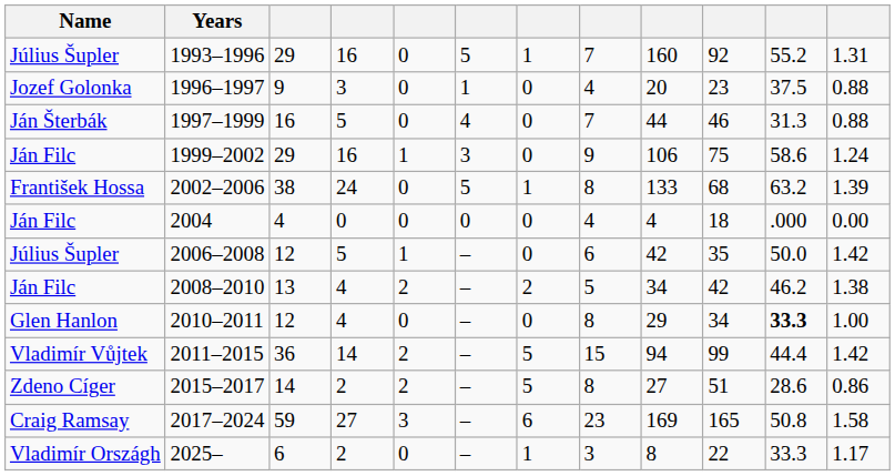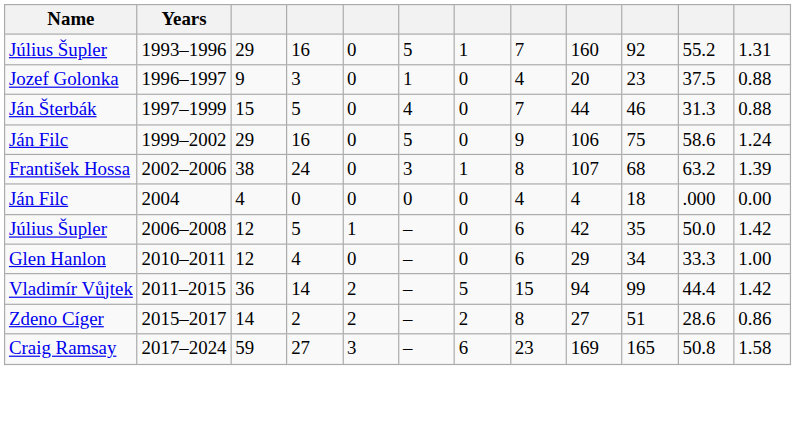 <table class="wikitable sortable">
 <tr>
 <th>Name</th>
 <th>Years</th>
 <th ! style="width:40px;"></th>
 <th style="width:40px;"></th>
 <th style="width:40px;"></th>
 <th style="width:40px;"></th>
 <th style="width:40px;"></th>
 <th style="width:40px;"></th>
 <th style="width:40px;"></th>
 <th style="width:40px;"></th>
 <th style="width:40px;"></th>
 <th style="width:40px;"></th>
 </tr>
 <tr>
 <td><a href='#'>Július Šupler</a></td>
 <td>1993–1996</td>
 <td>29</td>
 <td>16</td>
 <td>0</td>
 <td>5</td>
 <td>1</td>
 <td>7</td>
 <td>160</td>
 <td>92</td>
 <td>55.2</td>
 <td>1.31</td>
 </tr>
 <tr>
 <td><a href='#'>Jozef Golonka</a></td>
 <td>1996–1997</td>
 <td>9</td>
 <td>3</td>
 <td>0</td>
 <td>1</td>
 <td>0</td>
 <td>4</td>
 <td>20</td>
 <td>23</td>
 <td>37.5</td>
 <td>0.88</td>
 </tr>
 <tr>
 <td><a href='#'>Ján Šterbák</a></td>
 <td>1997–1999</td>
-<td>16</td>
+<td>15</td>
 <td>5</td>
 <td>0</td>
 <td>4</td>
 <td>0</td>
 <td>7</td>
 <td>44</td>
 <td>46</td>
 <td>31.3</td>
 <td>0.88</td>
 </tr>
 <tr>
 <td><a href='#'>Ján Filc</a></td>
 <td>1999–2002</td>
 <td>29</td>
 <td>16</td>
-<td>1</td>
-<td>3</td>
+<td>0</td>
+<td>5</td>
 <td>0</td>
 <td>9</td>
 <td>106</td>
 <td>75</td>
 <td>58.6</td>
 <td>1.24</td>
 </tr>
 <tr>
 <td><a href='#'>František Hossa</a></td>
 <td>2002–2006</td>
 <td>38</td>
 <td>24</td>
 <td>0</td>
-<td>5</td>
+<td>3</td>
 <td>1</td>
 <td>8</td>
-<td>133</td>
+<td>107</td>
 <td>68</td>
 <td>63.2</td>
 <td>1.39</td>
 </tr>
 <tr>
 <td><a href='#'>Ján Filc</a></td>
 <td>2004</td>
 <td>4</td>
 <td>0</td>
 <td>0</td>
 <td>0</td>
 <td>0</td>
 <td>4</td>
 <td>4</td>
 <td>18</td>
 <td>.000</td>
 <td>0.00</td>
 </tr>
 <tr>
 <td><a href='#'>Július Šupler</a></td>
 <td>2006–2008</td>
 <td>12</td>
 <td>5</td>
 <td>1</td>
 <td>–</td>
 <td>0</td>
 <td>6</td>
 <td>42</td>
 <td>35</td>
 <td>50.0</td>
 <td>1.42</td>
 </tr>
 <tr>
-<td><a href='#'>Ján Filc</a></td>
-<td>2008–2010</td>
-<td>13</td>
-<td>4</td>
-<td>2</td>
-<td>–</td>
-<td>2</td>
-<td>5</td>
-<td>34</td>
-<td>42</td>
-<td>46.2</td>
-<td>1.38</td>
-</tr>
-<tr>
 <td><a href='#'>Glen Hanlon</a></td>
 <td>2010–2011</td>
 <td>12</td>
 <td>4</td>
 <td>0</td>
 <td>–</td>
 <td>0</td>
-<td>8</td>
+<td>6</td>
 <td>29</td>
 <td>34</td>
-<td><strong>33.3</strong></td>
+<td>33.3</td>
 <td>1.00</td>
 </tr>
 <tr>
 <td><a href='#'>Vladimír Vůjtek</a></td>
 <td>2011–2015</td>
 <td>36</td>
 <td>14</td>
 <td>2</td>
 <td>–</td>
 <td>5</td>
 <td>15</td>
 <td>94</td>
 <td>99</td>
 <td>44.4</td>
 <td>1.42</td>
 </tr>
 <tr>
 <td><a href='#'>Zdeno Cíger</a></td>
 <td>2015–2017</td>
 <td>14</td>
 <td>2</td>
 <td>2</td>
 <td>–</td>
-<td>5</td>
+<td>2</td>
 <td>8</td>
 <td>27</td>
 <td>51</td>
 <td>28.6</td>
 <td>0.86</td>
 </tr>
 <tr>
 <td><a href='#'>Craig Ramsay</a></td>
 <td>2017–2024</td>
 <td>59</td>
 <td>27</td>
 <td>3</td>
 <td>–</td>
 <td>6</td>
 <td>23</td>
 <td>169</td>
 <td>165</td>
 <td>50.8</td>
 <td>1.58</td>
 </tr>
-<tr>
-<td><a href='#'>Vladimír Országh</a></td>
-<td>2025–</td>
-<td>6</td>
-<td>2</td>
-<td>0</td>
-<td>–</td>
-<td>1</td>
-<td>3</td>
-<td>8</td>
-<td>22</td>
-<td>33.3</td>
-<td>1.17</td>
-</tr>
 </table>
